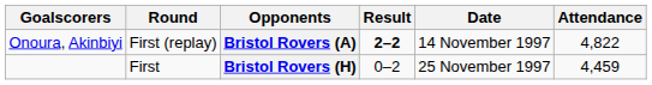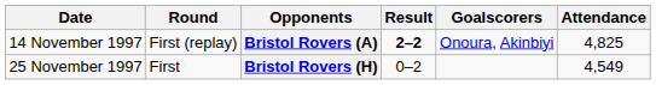 <table class="wikitable plainrowheaders ">
 <tr>
-<th scope=col class=unsortable>Goalscorers</th>
+<th scope=col>Date</th>
 <th scope=col>Round</th>
 <th scope=col>Opponents</th>
 <th scope=col>Result</th>
-<th scope=col>Date</th>
+<th scope=col class=unsortable>Goalscorers</th>
 <th scope=col>Attendance</th>
 </tr>
 <tr>
-<td><a href='#'>Onoura</a>, <a href='#'>Akinbiyi</a></td>
+<td>14 November 1997</td>
 <td>First (replay)</td>
 <th scope=row><a href='#'>Bristol Rovers</a> (A)</th>
 <td align=center><strong>2–2</strong></td>
-<td>14 November 1997</td>
-<td align=center>4,822</td>
+<td><a href='#'>Onoura</a>, <a href='#'>Akinbiyi</a></td>
+<td align=center>4,825</td>
 </tr>
 <tr>
-<td></td>
+<td>25 November 1997</td>
 <td>First</td>
 <th scope=row><a href='#'>Bristol Rovers</a> (H)</th>
 <td align=center>0–2</td>
-<td>25 November 1997</td>
-<td align=center>4,459</td>
+<td></td>
+<td align=center>4,549</td>
 </tr>
 </table>
